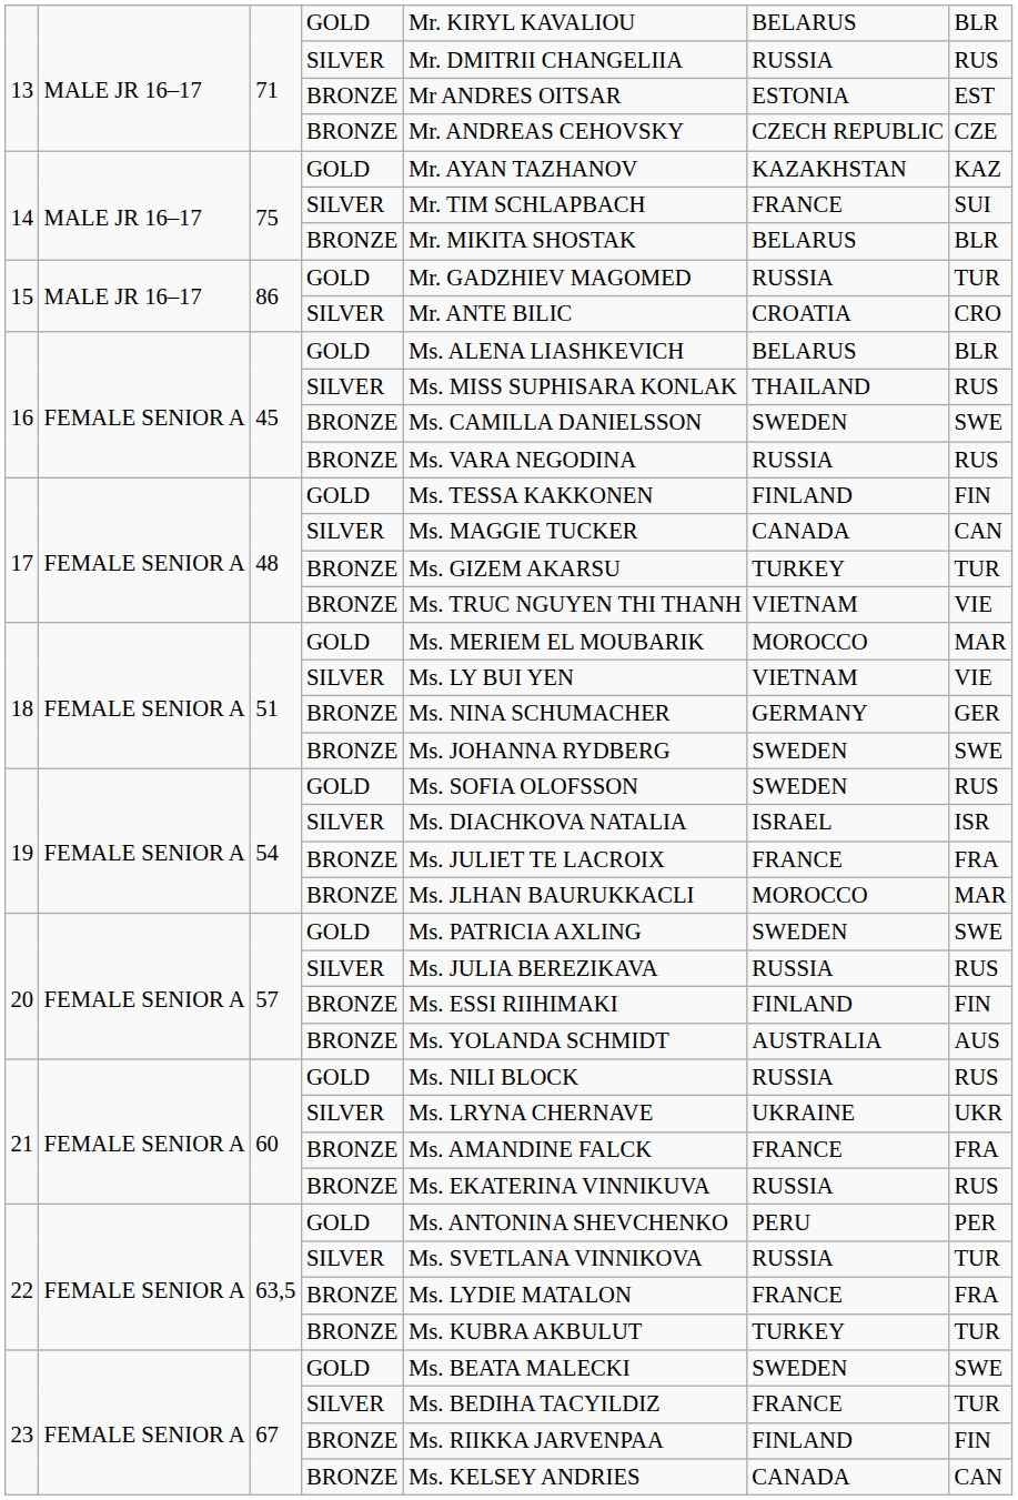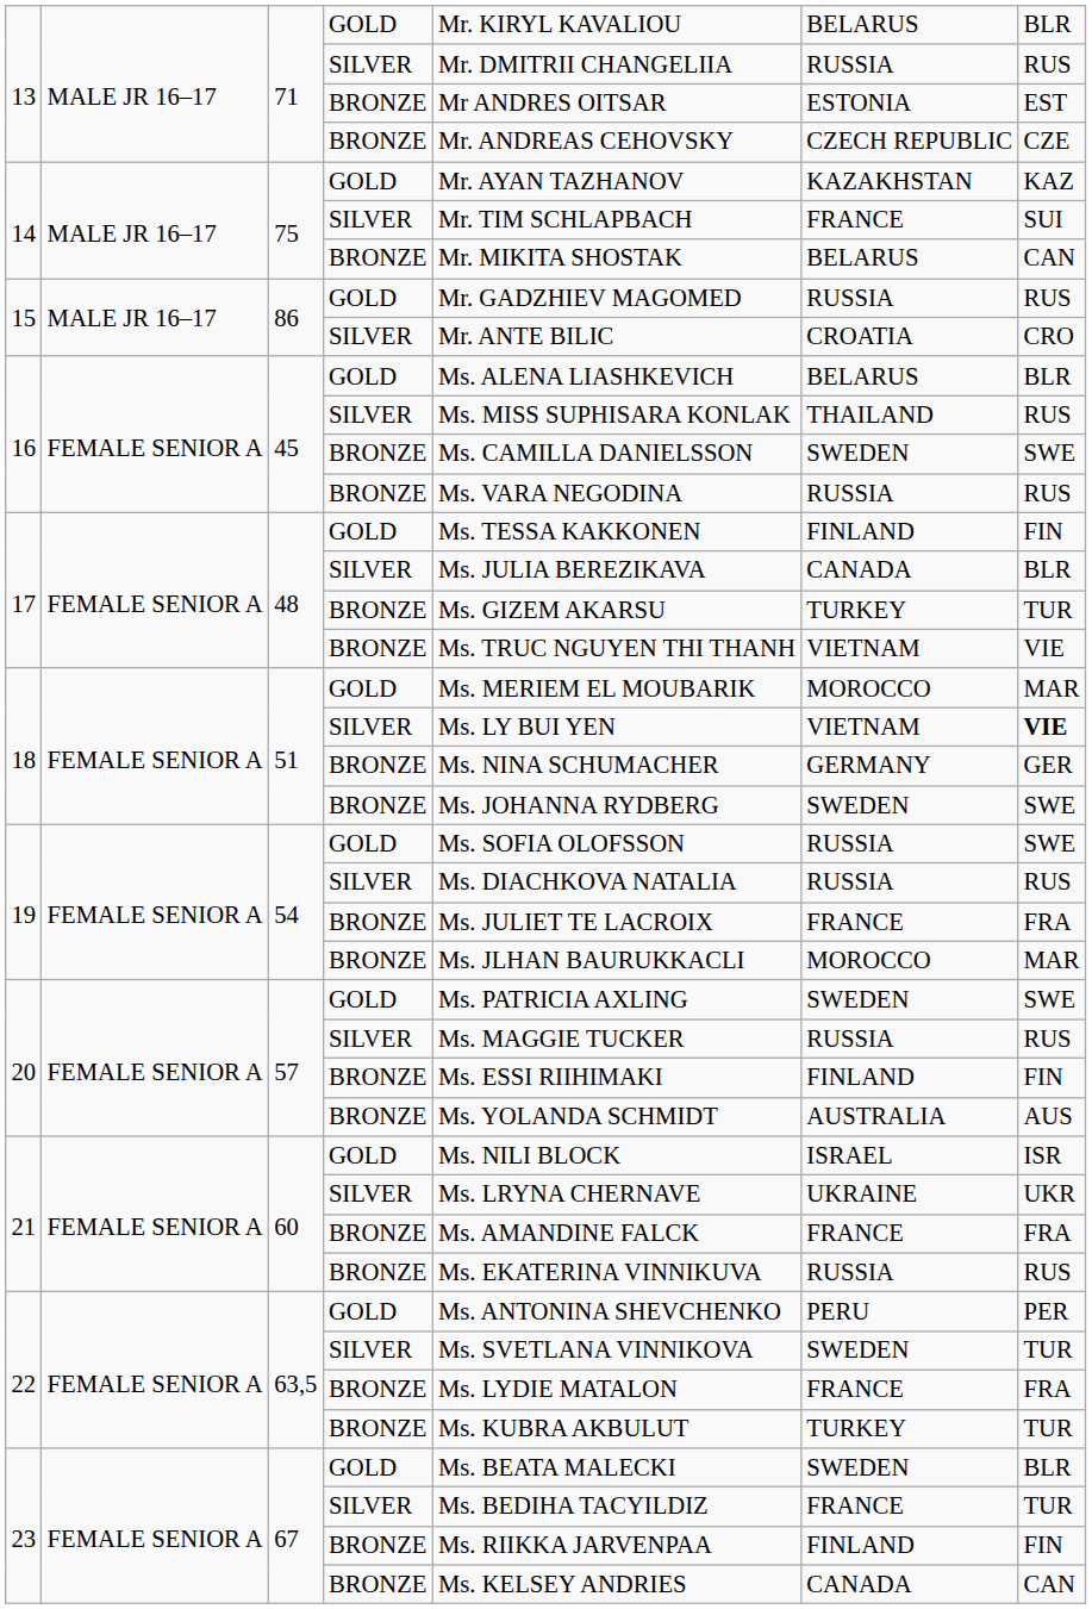 <table class="wikitable">
 <tr>
 <td rowspan="4"><br>13</td>
 <td rowspan="4"><br>MALE JR 16–17</td>
 <td rowspan="4"><br>71</td>
 <td>GOLD</td>
 <td>Mr. KIRYL KAVALIOU</td>
 <td>BELARUS</td>
 <td>BLR</td>
 </tr>
 <tr>
 <td>SILVER</td>
 <td>Mr. DMITRII CHANGELIIA</td>
 <td>RUSSIA</td>
 <td>RUS</td>
 </tr>
 <tr>
 <td>BRONZE</td>
 <td>Mr ANDRES OITSAR</td>
 <td>ESTONIA</td>
 <td>EST</td>
 </tr>
 <tr>
 <td>BRONZE</td>
 <td>Mr. ANDREAS CEHOVSKY</td>
 <td>CZECH REPUBLIC</td>
 <td>CZE</td>
 </tr>
 <tr>
 <td rowspan="3"><br>14</td>
 <td rowspan="3"><br>MALE JR 16–17</td>
 <td rowspan="3"><br>75</td>
 <td>GOLD</td>
 <td>Mr. AYAN TAZHANOV</td>
 <td>KAZAKHSTAN</td>
 <td>KAZ</td>
 </tr>
 <tr>
 <td>SILVER</td>
 <td>Mr. TIM SCHLAPBACH</td>
 <td>FRANCE</td>
 <td>SUI</td>
 </tr>
 <tr>
 <td>BRONZE</td>
 <td>Mr. MIKITA SHOSTAK</td>
 <td>BELARUS</td>
-<td>BLR</td>
+<td>CAN</td>
 </tr>
 <tr>
 <td rowspan="2">15</td>
 <td rowspan="2">MALE JR 16–17</td>
 <td rowspan="2">86</td>
 <td>GOLD</td>
 <td>Mr. GADZHIEV MAGOMED</td>
 <td>RUSSIA</td>
-<td>TUR</td>
+<td>RUS</td>
 </tr>
 <tr>
 <td>SILVER</td>
 <td>Mr. ANTE BILIC</td>
 <td>CROATIA</td>
 <td>CRO</td>
 </tr>
 <tr>
 <td rowspan="4"><br>16</td>
 <td rowspan="4"><br>FEMALE SENIOR A</td>
 <td rowspan="4"><br>45</td>
 <td>GOLD</td>
 <td>Ms. ALENA LIASHKEVICH</td>
 <td>BELARUS</td>
 <td>BLR</td>
 </tr>
 <tr>
 <td>SILVER</td>
 <td>Ms. MISS SUPHISARA KONLAK</td>
 <td>THAILAND</td>
 <td>RUS</td>
 </tr>
 <tr>
 <td>BRONZE</td>
 <td>Ms. CAMILLA DANIELSSON</td>
 <td>SWEDEN</td>
 <td>SWE</td>
 </tr>
 <tr>
 <td>BRONZE</td>
 <td>Ms. VARA NEGODINA</td>
 <td>RUSSIA</td>
 <td>RUS</td>
 </tr>
 <tr>
 <td rowspan="4"><br>17</td>
 <td rowspan="4"><br>FEMALE SENIOR A</td>
 <td rowspan="4"><br>48</td>
 <td>GOLD</td>
 <td>Ms. TESSA KAKKONEN</td>
 <td>FINLAND</td>
 <td>FIN</td>
 </tr>
 <tr>
 <td>SILVER</td>
-<td>Ms. MAGGIE TUCKER</td>
+<td>Ms. JULIA BEREZIKAVA</td>
 <td>CANADA</td>
-<td>CAN</td>
+<td>BLR</td>
 </tr>
 <tr>
 <td>BRONZE</td>
 <td>Ms. GIZEM AKARSU</td>
 <td>TURKEY</td>
 <td>TUR</td>
 </tr>
 <tr>
 <td>BRONZE</td>
 <td>Ms. TRUC NGUYEN THI THANH</td>
 <td>VIETNAM</td>
 <td>VIE</td>
 </tr>
 <tr>
 <td rowspan="4"><br>18</td>
 <td rowspan="4"><br>FEMALE SENIOR A</td>
 <td rowspan="4"><br>51</td>
 <td>GOLD</td>
 <td>Ms. MERIEM EL MOUBARIK</td>
 <td>MOROCCO</td>
 <td>MAR</td>
 </tr>
 <tr>
 <td>SILVER</td>
 <td>Ms. LY BUI YEN</td>
 <td>VIETNAM</td>
-<td>VIE</td>
+<td><strong>VIE</strong></td>
 </tr>
 <tr>
 <td>BRONZE</td>
 <td>Ms. NINA SCHUMACHER</td>
 <td>GERMANY</td>
 <td>GER</td>
 </tr>
 <tr>
 <td>BRONZE</td>
 <td>Ms. JOHANNA RYDBERG</td>
 <td>SWEDEN</td>
 <td>SWE</td>
 </tr>
 <tr>
 <td rowspan="4"><br>19</td>
 <td rowspan="4"><br>FEMALE SENIOR A</td>
 <td rowspan="4"><br>54</td>
 <td>GOLD</td>
 <td>Ms. SOFIA OLOFSSON</td>
-<td>SWEDEN</td>
-<td>RUS</td>
+<td>RUSSIA</td>
+<td>SWE</td>
 </tr>
 <tr>
 <td>SILVER</td>
 <td>Ms. DIACHKOVA NATALIA</td>
-<td>ISRAEL</td>
-<td>ISR</td>
+<td>RUSSIA</td>
+<td>RUS</td>
 </tr>
 <tr>
 <td>BRONZE</td>
 <td>Ms. JULIET TE LACROIX</td>
 <td>FRANCE</td>
 <td>FRA</td>
 </tr>
 <tr>
 <td>BRONZE</td>
 <td>Ms. JLHAN BAURUKKACLI</td>
 <td>MOROCCO</td>
 <td>MAR</td>
 </tr>
 <tr>
 <td rowspan="4"><br>20</td>
 <td rowspan="4"><br>FEMALE SENIOR A</td>
 <td rowspan="4"><br>57</td>
 <td>GOLD</td>
 <td>Ms. PATRICIA AXLING</td>
 <td>SWEDEN</td>
 <td>SWE</td>
 </tr>
 <tr>
 <td>SILVER</td>
-<td>Ms. JULIA BEREZIKAVA</td>
+<td>Ms. MAGGIE TUCKER</td>
 <td>RUSSIA</td>
 <td>RUS</td>
 </tr>
 <tr>
 <td>BRONZE</td>
 <td>Ms. ESSI RIIHIMAKI</td>
 <td>FINLAND</td>
 <td>FIN</td>
 </tr>
 <tr>
 <td>BRONZE</td>
 <td>Ms. YOLANDA SCHMIDT</td>
 <td>AUSTRALIA</td>
 <td>AUS</td>
 </tr>
 <tr>
 <td rowspan="4"><br>21</td>
 <td rowspan="4"><br>FEMALE SENIOR A</td>
 <td rowspan="4"><br>60</td>
 <td>GOLD</td>
 <td>Ms. NILI BLOCK</td>
-<td>RUSSIA</td>
-<td>RUS</td>
+<td>ISRAEL</td>
+<td>ISR</td>
 </tr>
 <tr>
 <td>SILVER</td>
 <td>Ms. LRYNA CHERNAVE</td>
 <td>UKRAINE</td>
 <td>UKR</td>
 </tr>
 <tr>
 <td>BRONZE</td>
 <td>Ms. AMANDINE FALCK</td>
 <td>FRANCE</td>
 <td>FRA</td>
 </tr>
 <tr>
 <td>BRONZE</td>
 <td>Ms. EKATERINA VINNIKUVA</td>
 <td>RUSSIA</td>
 <td>RUS</td>
 </tr>
 <tr>
 <td rowspan="4"><br>22</td>
 <td rowspan="4"><br>FEMALE SENIOR A</td>
 <td rowspan="4"><br>63,5</td>
 <td>GOLD</td>
 <td>Ms. ANTONINA SHEVCHENKO</td>
 <td>PERU</td>
 <td>PER</td>
 </tr>
 <tr>
 <td>SILVER</td>
 <td>Ms. SVETLANA VINNIKOVA</td>
-<td>RUSSIA</td>
+<td>SWEDEN</td>
 <td>TUR</td>
 </tr>
 <tr>
 <td>BRONZE</td>
 <td>Ms. LYDIE MATALON</td>
 <td>FRANCE</td>
 <td>FRA</td>
 </tr>
 <tr>
 <td>BRONZE</td>
 <td>Ms. KUBRA AKBULUT</td>
 <td>TURKEY</td>
 <td>TUR</td>
 </tr>
 <tr>
 <td rowspan="4"><br>23</td>
 <td rowspan="4"><br>FEMALE SENIOR A</td>
 <td rowspan="4"><br>67</td>
 <td>GOLD</td>
 <td>Ms. BEATA MALECKI</td>
 <td>SWEDEN</td>
-<td>SWE</td>
+<td>BLR</td>
 </tr>
 <tr>
 <td>SILVER</td>
 <td>Ms. BEDIHA TACYILDIZ</td>
 <td>FRANCE</td>
 <td>TUR</td>
 </tr>
 <tr>
 <td>BRONZE</td>
 <td>Ms. RIIKKA JARVENPAA</td>
 <td>FINLAND</td>
 <td>FIN</td>
 </tr>
 <tr>
 <td>BRONZE</td>
 <td>Ms. KELSEY ANDRIES</td>
 <td>CANADA</td>
 <td>CAN</td>
 </tr>
 </table>
